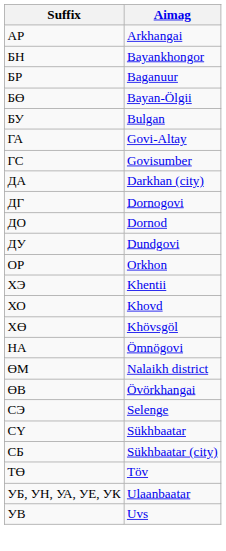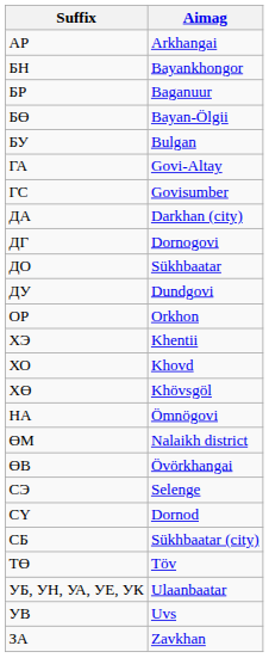 <table class="wikitable">
 <tr>
 <th>Suffix</th>
 <th><a href='#'>Aimag</a></th>
 </tr>
 <tr>
 <td>АР</td>
 <td><a href='#'>Arkhangai</a></td>
 </tr>
 <tr>
 <td>БH</td>
 <td><a href='#'>Bayankhongor</a></td>
 </tr>
 <tr>
 <td>БP</td>
 <td><a href='#'>Baganuur</a></td>
 </tr>
 <tr>
 <td>БӨ</td>
 <td><a href='#'>Bayan-Ölgii</a></td>
 </tr>
 <tr>
 <td>БУ</td>
 <td><a href='#'>Bulgan</a></td>
 </tr>
 <tr>
 <td>ГА</td>
 <td><a href='#'>Govi-Altay</a></td>
 </tr>
 <tr>
 <td>ГС</td>
 <td><a href='#'>Govisumber</a></td>
 </tr>
 <tr>
 <td>ДА</td>
 <td><a href='#'>Darkhan (city)</a></td>
 </tr>
 <tr>
 <td>ДГ</td>
 <td><a href='#'>Dornogovi</a></td>
 </tr>
 <tr>
 <td>ДО</td>
-<td><a href='#'>Dornod</a></td>
+<td><a href='#'>Sükhbaatar</a></td>
 </tr>
 <tr>
 <td>ДУ</td>
 <td><a href='#'>Dundgovi</a></td>
 </tr>
 <tr>
 <td>OP</td>
 <td><a href='#'>Orkhon</a></td>
 </tr>
 <tr>
 <td>ХЭ</td>
 <td><a href='#'>Khentii</a></td>
 </tr>
 <tr>
 <td>ХО</td>
 <td><a href='#'>Khovd</a></td>
 </tr>
 <tr>
 <td>ХӨ</td>
 <td><a href='#'>Khövsgöl</a></td>
 </tr>
 <tr>
 <td>НА</td>
 <td><a href='#'>Ömnögovi</a></td>
 </tr>
 <tr>
 <td>ӨМ</td>
 <td><a href='#'>Nalaikh district</a></td>
 </tr>
 <tr>
 <td>ӨВ</td>
 <td><a href='#'>Övörkhangai</a></td>
 </tr>
 <tr>
 <td>СЭ</td>
 <td><a href='#'>Selenge</a></td>
 </tr>
 <tr>
 <td>СҮ</td>
-<td><a href='#'>Sükhbaatar</a></td>
+<td><a href='#'>Dornod</a></td>
 </tr>
 <tr>
 <td>СБ</td>
 <td><a href='#'>Sükhbaatar (city)</a></td>
 </tr>
 <tr>
 <td>ТӨ</td>
 <td><a href='#'>Töv</a></td>
 </tr>
 <tr>
 <td>УБ, УН, УА, УЕ, УК</td>
 <td><a href='#'>Ulaanbaatar</a></td>
 </tr>
 <tr>
 <td>УВ</td>
 <td><a href='#'>Uvs</a></td>
 </tr>
+<tr>
+<td>ЗА</td>
+<td><a href='#'>Zavkhan</a></td>
+</tr>
 </table>
